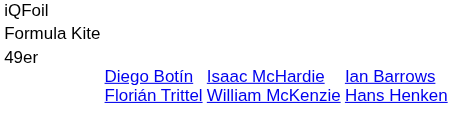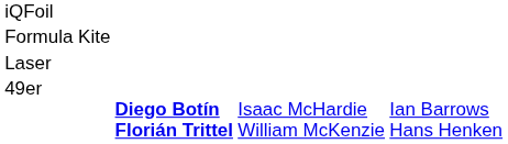 <table>
 <tr>
 <td>iQFoil<br></td>
 <td></td>
 <td></td>
 <td></td>
 </tr>
 <tr>
 <td>Formula Kite<br></td>
 <td></td>
 <td></td>
 <td></td>
 </tr>
+<tr>
+<td>Laser<br></td>
+<td></td>
+<td></td>
+<td></td>
+</tr>
 <tr valign=top>
 <td>49er<br></td>
-<td><br><a href='#'>Diego Botín</a><br><a href='#'>Florián Trittel</a></td>
+<td><strong><br><a href='#'>Diego Botín</a><br><a href='#'>Florián Trittel</a></strong></td>
 <td><br><a href='#'>Isaac McHardie</a><br><a href='#'>William McKenzie</a></td>
 <td><br><a href='#'>Ian Barrows</a><br><a href='#'>Hans Henken</a></td>
 </tr>
 </table>
